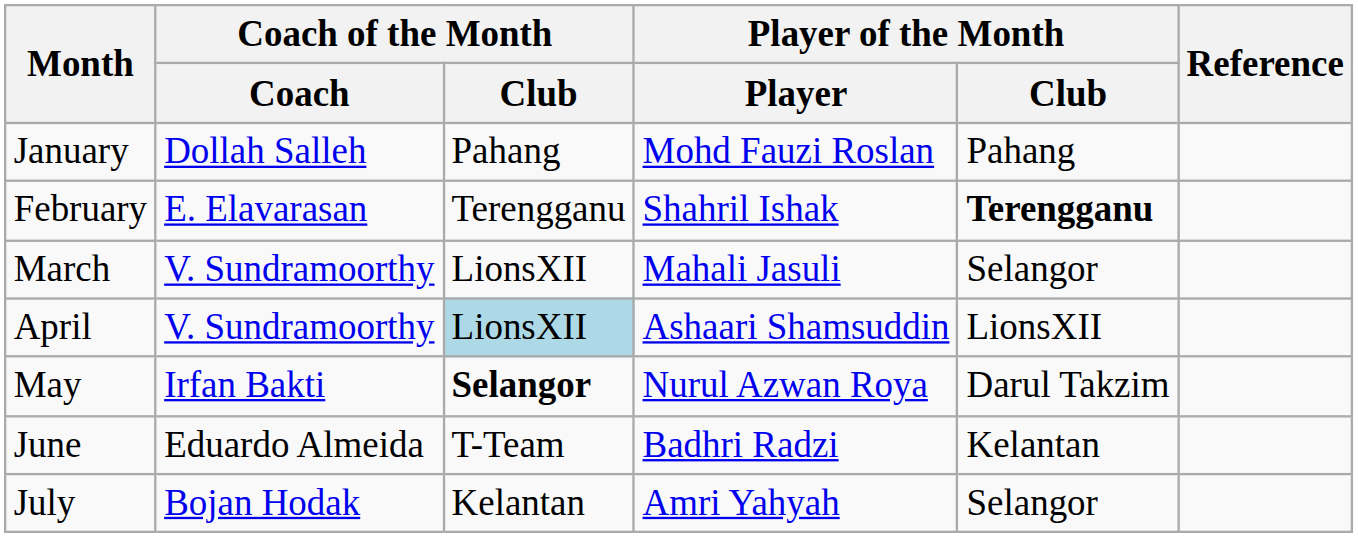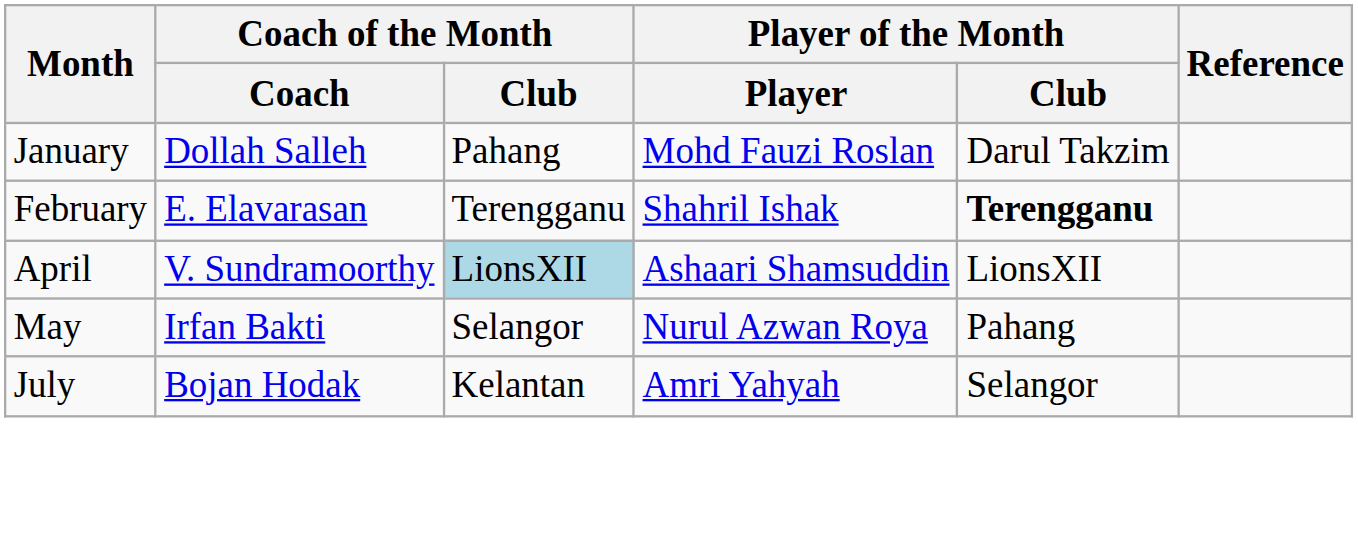 <table class="wikitable">
 <tr>
 <th rowspan="2">Month</th>
 <th colspan="2">Coach of the Month</th>
 <th colspan="2">Player of the Month</th>
 <th rowspan="2">Reference</th>
 </tr>
 <tr>
 <th>Coach</th>
 <th>Club</th>
 <th>Player</th>
 <th>Club</th>
 </tr>
 <tr>
 <td>January</td>
 <td><a href='#'>Dollah Salleh</a></td>
 <td>Pahang</td>
 <td><a href='#'>Mohd Fauzi Roslan</a></td>
-<td>Pahang</td>
+<td>Darul Takzim</td>
 <td align="center"></td>
 </tr>
 <tr>
 <td>February</td>
 <td><a href='#'>E. Elavarasan</a></td>
 <td>Terengganu</td>
 <td><a href='#'>Shahril Ishak</a></td>
 <td><strong>Terengganu</strong></td>
-<td align="center"></td>
-</tr>
-<tr>
-<td>March</td>
-<td><a href='#'>V. Sundramoorthy</a></td>
-<td>LionsXII</td>
-<td><a href='#'>Mahali Jasuli</a></td>
-<td>Selangor</td>
 <td align="center"></td>
 </tr>
 <tr>
 <td>April</td>
 <td><a href='#'>V. Sundramoorthy</a></td>
 <td style="background: lightblue;">LionsXII</td>
 <td><a href='#'>Ashaari Shamsuddin</a></td>
 <td>LionsXII</td>
 <td align="center"></td>
 </tr>
 <tr>
 <td>May</td>
 <td><a href='#'>Irfan Bakti</a></td>
-<td><strong>Selangor</strong></td>
+<td>Selangor</td>
 <td><a href='#'>Nurul Azwan Roya</a></td>
-<td>Darul Takzim</td>
-<td align="center"></td>
-</tr>
-<tr>
-<td>June</td>
-<td>Eduardo Almeida</td>
-<td>T-Team</td>
-<td><a href='#'>Badhri Radzi</a></td>
-<td>Kelantan</td>
+<td>Pahang</td>
 <td align="center"></td>
 </tr>
 <tr>
 <td>July</td>
 <td><a href='#'>Bojan Hodak</a></td>
 <td>Kelantan</td>
 <td><a href='#'>Amri Yahyah</a></td>
 <td>Selangor</td>
 <td align="center"></td>
 </tr>
 </table>
